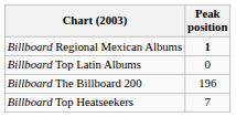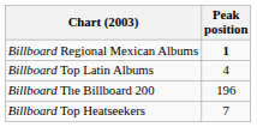 <table class="wikitable">
 <tr>
 <th>Chart (2003)</th>
 <th>Peak<br>position</th>
 </tr>
 <tr>
 <td><em>Billboard</em> Regional Mexican Albums </td>
 <td align="center"><strong>1</strong></td>
 </tr>
 <tr>
 <td><em>Billboard</em> Top Latin Albums</td>
-<td align="center">0</td>
+<td align="center">4</td>
 </tr>
 <tr>
 <td><em>Billboard</em> The Billboard 200</td>
 <td align="center">196</td>
 </tr>
 <tr>
 <td><em>Billboard</em> Top Heatseekers</td>
 <td align="center">7</td>
 </tr>
 </table>
